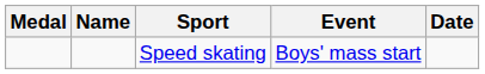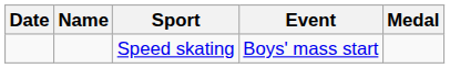 <table class="wikitable sortable" style="font-size: 95%">
 <tr>
-<th>Medal</th>
+<th>Date</th>
 <th>Name</th>
 <th>Sport</th>
 <th>Event</th>
-<th>Date</th>
+<th>Medal</th>
 </tr>
 <tr>
 <td></td>
 <td></td>
 <td><a href='#'>Speed skating</a></td>
 <td><a href='#'>Boys' mass start</a></td>
 <td></td>
 </tr>
 </table>
